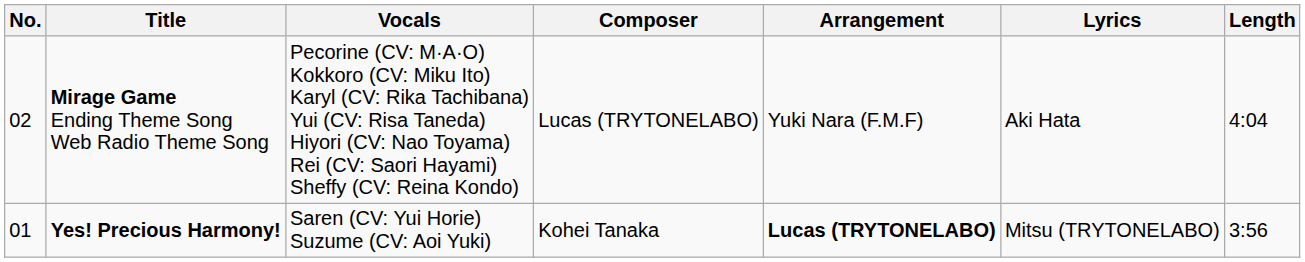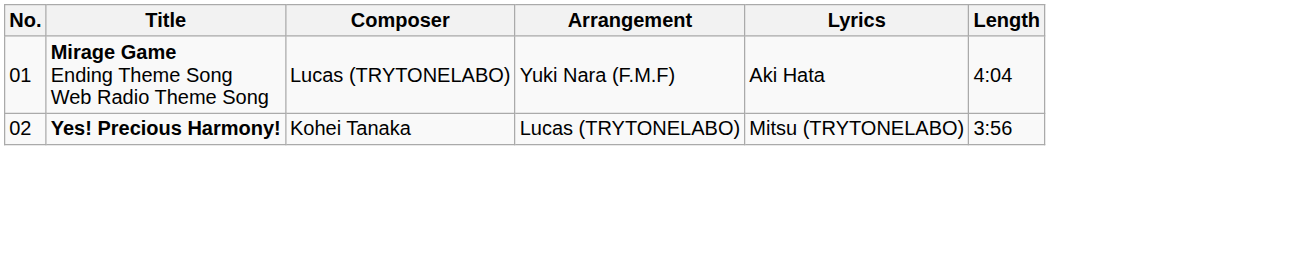 <table class="wikitable">
 <tr>
 <th>No.</th>
 <th>Title</th>
-<th><strong>Vocals</strong></th>
 <th>Composer</th>
 <th>Arrangement</th>
 <th>Lyrics</th>
 <th>Length</th>
 </tr>
 <tr>
-<td>02</td>
+<td>01</td>
 <td><strong>Mirage Game</strong><br>Ending Theme Song<br>Web Radio Theme Song</td>
-<td>Pecorine (CV: M·A·O)<br>Kokkoro (CV: Miku Ito)<br>Karyl (CV: Rika Tachibana)<br>Yui (CV: Risa Taneda)<br>Hiyori (CV: Nao Toyama)<br>Rei (CV: Saori Hayami)<br>Sheffy (CV: Reina Kondo)</td>
 <td>Lucas (TRYTONELABO)</td>
 <td>Yuki Nara (F.M.F)</td>
 <td>Aki Hata</td>
 <td>4:04</td>
 </tr>
 <tr>
-<td>01</td>
+<td>02</td>
 <td><strong>Yes! Precious Harmony!</strong></td>
-<td>Saren (CV: Yui Horie)<br>Suzume (CV: Aoi Yuki)</td>
 <td>Kohei Tanaka</td>
-<td><strong>Lucas (TRYTONELABO)</strong></td>
+<td>Lucas (TRYTONELABO)</td>
 <td>Mitsu (TRYTONELABO)</td>
 <td>3:56</td>
 </tr>
 </table>
